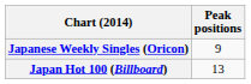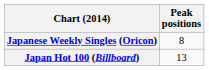 <table class="wikitable sortable plainrowheaders" style="text-align:center">
 <tr>
 <th scope="col">Chart (2014)</th>
 <th scope="col">Peak<br>positions</th>
 </tr>
 <tr>
 <th scope="row"><a href='#'>Japanese Weekly Singles</a> (<a href='#'>Oricon</a>)</th>
-<td style="text-align:center">9</td>
+<td style="text-align:center">8</td>
 </tr>
 <tr>
 <th scope="row"><a href='#'>Japan Hot 100</a> (<a href='#'><em>Billboard</em></a>)</th>
 <td>13</td>
 </tr>
 </table>
